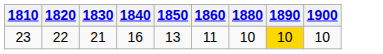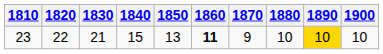 <table class=wikitable style="text-align:center">
 <tr>
 <th><a href='#'>1810</a></th>
 <th><a href='#'>1820</a></th>
 <th><a href='#'>1830</a></th>
 <th><a href='#'>1840</a></th>
 <th><a href='#'>1850</a></th>
 <th><a href='#'>1860</a></th>
+<th><a href='#'>1870</a></th>
 <th><a href='#'>1880</a></th>
 <th><a href='#'>1890</a></th>
 <th><a href='#'>1900</a></th>
 </tr>
 <tr>
 <td>23</td>
 <td>22</td>
 <td>21</td>
-<td>16</td>
+<td>15</td>
 <td>13</td>
-<td>11</td>
+<td><strong>11</strong></td>
+<td>9</td>
 <td>10</td>
 <td style="background: gold;">10</td>
 <td>10</td>
 </tr>
 </table>
